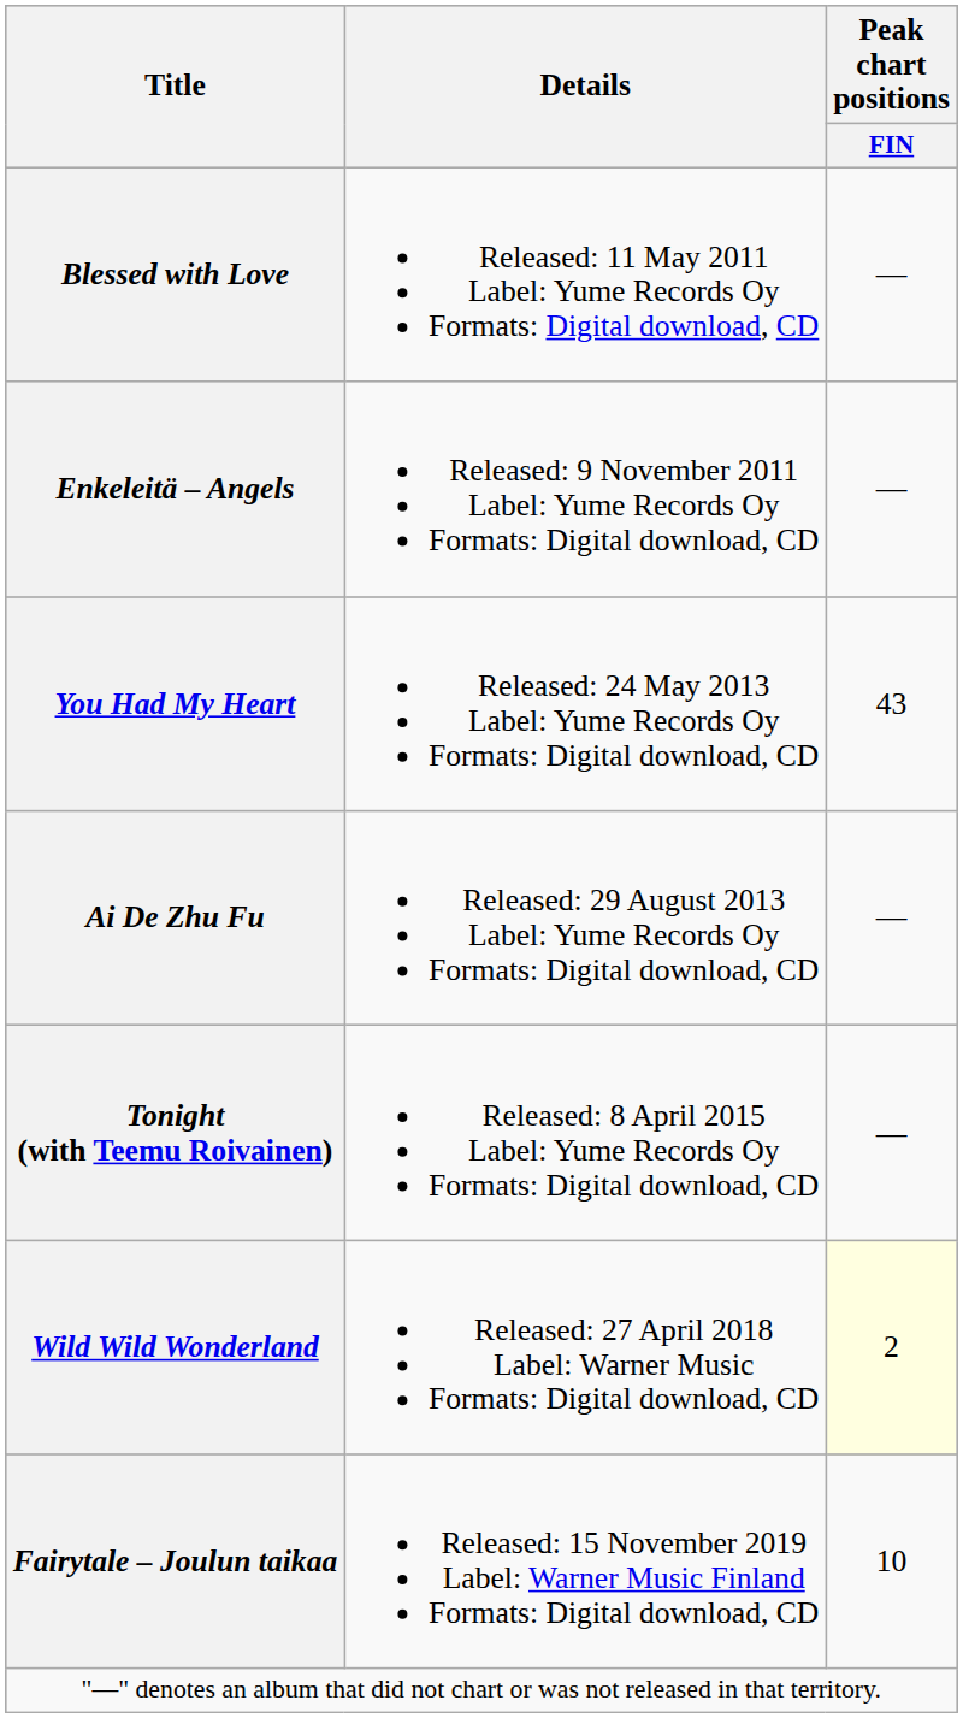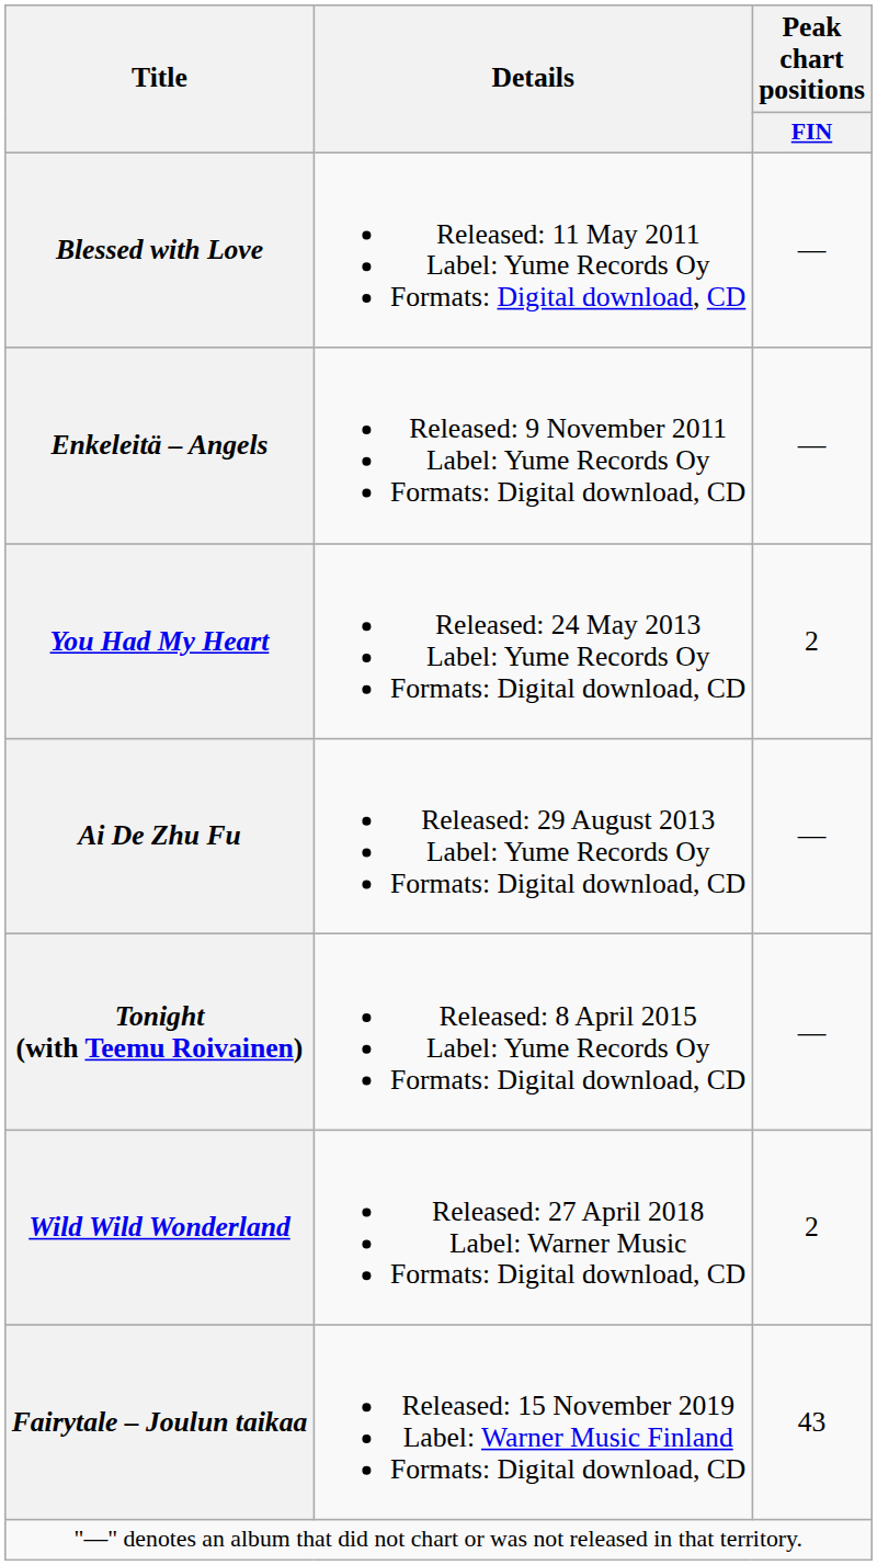 <table class="wikitable plainrowheaders" style="text-align:center;">
 <tr>
 <th scope="col" rowspan="2">Title</th>
 <th scope="col" rowspan="2">Details</th>
 <th scope="col" colspan="1">Peak chart positions</th>
 </tr>
 <tr>
 <th scope="col" style="width:3em;font-size:85%;"><a href='#'>FIN</a><br></th>
 </tr>
 <tr>
 <th scope="row"><em>Blessed with Love</em></th>
 <td><br><ul><li>Released: 11 May 2011</li><li>Label: Yume Records Oy</li><li>Formats: <a href='#'>Digital download</a>, <a href='#'>CD</a></li></ul></td>
 <td>—</td>
 </tr>
 <tr>
 <th scope="row"><em>Enkeleitä – Angels</em></th>
 <td><br><ul><li>Released: 9 November 2011</li><li>Label: Yume Records Oy</li><li>Formats: Digital download, CD</li></ul></td>
 <td>—</td>
 </tr>
 <tr>
 <th scope="row"><em><a href='#'>You Had My Heart</a></em></th>
 <td><br><ul><li>Released: 24 May 2013</li><li>Label: Yume Records Oy</li><li>Formats: Digital download, CD</li></ul></td>
-<td>43</td>
+<td>2</td>
 </tr>
 <tr>
 <th scope="row"><em>Ai De Zhu Fu</em></th>
 <td><br><ul><li>Released: 29 August 2013</li><li>Label: Yume Records Oy</li><li>Formats: Digital download, CD</li></ul></td>
 <td>—</td>
 </tr>
 <tr>
 <th scope="row"><em>Tonight</em><br><span>(with <a href='#'>Teemu Roivainen</a>)</span></th>
 <td><br><ul><li>Released: 8 April 2015</li><li>Label: Yume Records Oy</li><li>Formats: Digital download, CD</li></ul></td>
 <td>—</td>
 </tr>
 <tr>
 <th scope="row"><em><a href='#'>Wild Wild Wonderland</a></em></th>
 <td><br><ul><li>Released: 27 April 2018</li><li>Label: Warner Music</li><li>Formats: Digital download, CD</li></ul></td>
-<td style="background: lightyellow;">2</td>
+<td>2</td>
 </tr>
 <tr>
 <th scope="row"><em>Fairytale – Joulun taikaa</em></th>
 <td><br><ul><li>Released: 15 November 2019</li><li>Label: <a href='#'>Warner Music Finland</a></li><li>Formats: Digital download, CD</li></ul></td>
-<td>10</td>
+<td>43</td>
 </tr>
 <tr>
 <td colspan="20" style="text-align:center; font-size:85%;">"—" denotes an album that did not chart or was not released in that territory.</td>
 </tr>
 </table>
